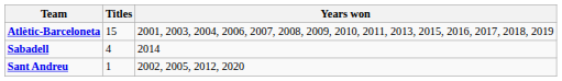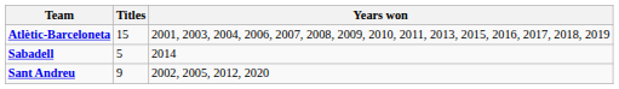 <table class="wikitable sortable">
 <tr>
 <th>Team</th>
 <th>Titles</th>
 <th>Years won</th>
 </tr>
 <tr>
 <td> <strong><a href='#'>Atlètic-Barceloneta</a></strong></td>
 <td>15</td>
 <td>2001, 2003, 2004, 2006, 2007, 2008, 2009, 2010, 2011, 2013, 2015, 2016, 2017, 2018, 2019</td>
 </tr>
 <tr>
 <td> <strong><a href='#'>Sabadell</a></strong></td>
-<td>4</td>
+<td>5</td>
 <td>2014</td>
 </tr>
 <tr>
 <td> <strong><a href='#'>Sant Andreu</a></strong></td>
-<td>1</td>
+<td>9</td>
 <td>2002, 2005, 2012, 2020</td>
 </tr>
 </table>
